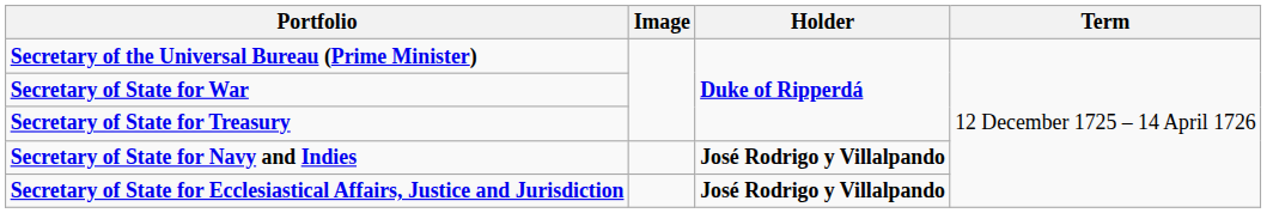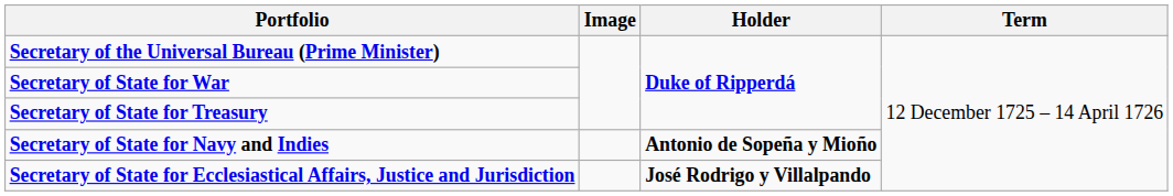 <table class="wikitable">
 <tr>
 <th>Portfolio</th>
 <th>Image</th>
 <th>Holder</th>
 <th>Term</th>
 </tr>
 <tr>
 <td><strong><a href='#'>Secretary of the Universal Bureau</a> (<a href='#'>Prime Minister</a>)</strong></td>
 <td rowspan="3"></td>
 <td rowspan="3"><strong><a href='#'>Duke of Ripperdá</a></strong></td>
 <td rowspan="5">12 December 1725 – 14 April 1726</td>
 </tr>
 <tr>
 <td><strong><a href='#'>Secretary of State for War</a></strong></td>
 </tr>
 <tr>
 <td><strong><a href='#'>Secretary of State for Treasury</a></strong></td>
 </tr>
 <tr>
 <td><strong><a href='#'>Secretary of State for Navy</a> and <a href='#'>Indies</a></strong></td>
 <td></td>
-<td><strong>José Rodrigo y Villalpando</strong></td>
+<td><strong>Antonio de Sopeña y Mioño</strong></td>
 </tr>
 <tr>
 <td><strong><a href='#'>Secretary of State for Ecclesiastical Affairs, Justice and Jurisdiction</a></strong></td>
 <td></td>
 <td><strong>José Rodrigo y Villalpando</strong></td>
 </tr>
 </table>
